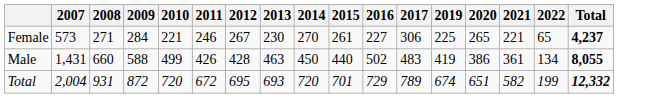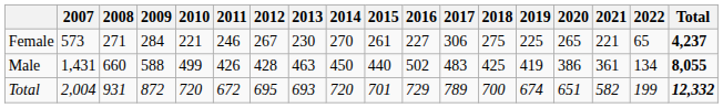 <table class="wikitable" style="text-align:left;">
 <tr>
 <th></th>
 <th>2007</th>
 <th>2008</th>
 <th>2009</th>
 <th>2010</th>
 <th>2011</th>
 <th>2012</th>
 <th>2013</th>
 <th>2014</th>
 <th>2015</th>
 <th>2016</th>
 <th>2017</th>
+<th>2018</th>
 <th>2019</th>
 <th>2020</th>
 <th>2021</th>
 <th>2022</th>
 <th><strong>Total</strong></th>
 </tr>
 <tr>
 <td>Female</td>
 <td>573</td>
 <td>271</td>
 <td>284</td>
 <td>221</td>
 <td>246</td>
 <td>267</td>
 <td>230</td>
 <td>270</td>
 <td>261</td>
 <td>227</td>
 <td>306</td>
+<td>275</td>
 <td>225</td>
 <td>265</td>
 <td>221</td>
 <td>65</td>
 <td><strong>4,237</strong></td>
 </tr>
 <tr>
 <td>Male</td>
 <td>1,431</td>
 <td>660</td>
 <td>588</td>
 <td>499</td>
 <td>426</td>
 <td>428</td>
 <td>463</td>
 <td>450</td>
 <td>440</td>
 <td>502</td>
 <td>483</td>
+<td>425</td>
 <td>419</td>
 <td>386</td>
 <td>361</td>
 <td>134</td>
 <td><strong>8,055</strong></td>
 </tr>
 <tr>
 <td><em>Total</em></td>
 <td><em>2,004</em></td>
 <td><em>931</em></td>
 <td><em>872</em></td>
 <td><em>720</em></td>
 <td><em>672</em></td>
 <td><em>695</em></td>
 <td><em>693</em></td>
 <td><em>720</em></td>
 <td><em>701</em></td>
 <td><em>729</em></td>
 <td><em>789</em></td>
+<td><em>700</em></td>
 <td><em>674</em></td>
 <td><em>651</em></td>
 <td><em>582</em></td>
 <td><em>199</em></td>
 <td><strong><em>12,332</em></strong></td>
 </tr>
 </table>
